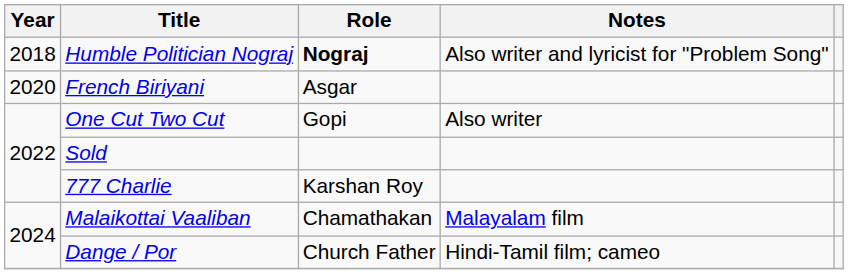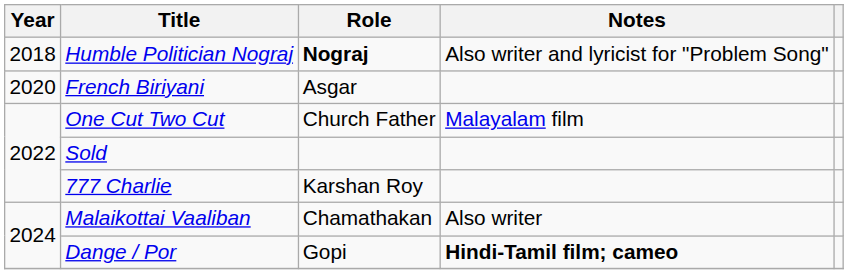 <table class="wikitable sortable">
 <tr>
 <th scope="col">Year</th>
 <th scope="col">Title</th>
 <th scope="col">Role</th>
 <th scope="col" class="unsortable">Notes</th>
 <th scope="col" class="unsortable"></th>
 </tr>
 <tr>
 <td>2018</td>
 <td><em><a href='#'>Humble Politician Nograj</a></em></td>
 <td><strong>Nograj</strong></td>
 <td>Also writer and lyricist for "Problem Song"</td>
 <td style="text-align:center;"></td>
 </tr>
 <tr>
 <td>2020</td>
 <td><em><a href='#'>French Biriyani</a></em></td>
 <td>Asgar</td>
 <td></td>
 <td style="text-align:center;"></td>
 </tr>
 <tr>
 <td rowspan="3">2022</td>
 <td><em><a href='#'>One Cut Two Cut</a></em></td>
-<td>Gopi</td>
-<td>Also writer</td>
+<td>Church Father</td>
+<td><a href='#'>Malayalam</a> film</td>
 <td style="text-align:center;"></td>
 </tr>
 <tr>
 <td><em><a href='#'>Sold</a></em></td>
 <td></td>
 <td></td>
 <td></td>
 </tr>
 <tr>
 <td><em><a href='#'>777 Charlie</a></em></td>
 <td>Karshan Roy</td>
 <td></td>
 <td style="text-align:center;"></td>
 </tr>
 <tr>
 <td rowspan="2">2024</td>
 <td><em><a href='#'>Malaikottai Vaaliban</a></em></td>
 <td>Chamathakan</td>
-<td><a href='#'>Malayalam</a> film</td>
+<td>Also writer</td>
 <td></td>
 </tr>
 <tr>
 <td><em><a href='#'>Dange / Por</a></em></td>
-<td>Church Father</td>
-<td>Hindi-Tamil film; cameo</td>
+<td>Gopi</td>
+<td><strong>Hindi-Tamil film; cameo</strong></td>
 <td style="text-align:center;"></td>
 </tr>
 <tr>
 </tr>
 </table>
